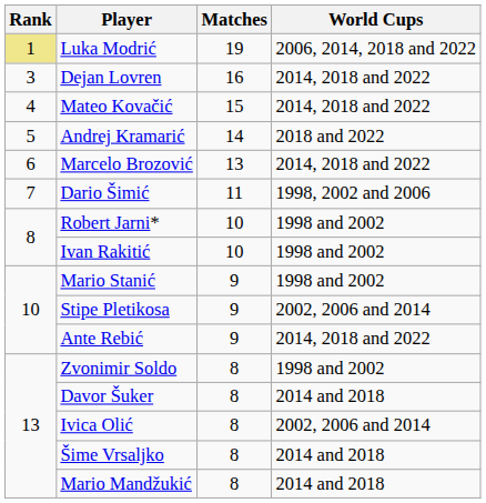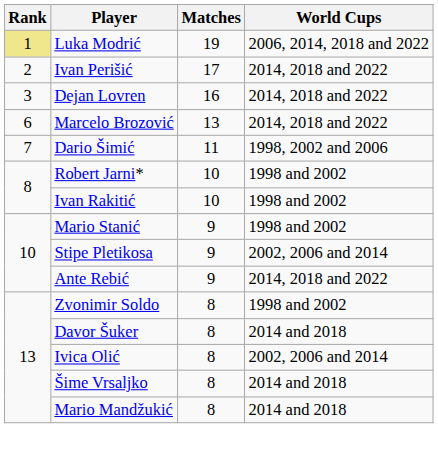 <table class="wikitable sortable" style="text-align: left;">
 <tr>
 <th>Rank</th>
 <th>Player</th>
 <th>Matches</th>
 <th>World Cups</th>
 </tr>
 <tr>
 <td align=center style="background: khaki;">1</td>
 <td><a href='#'>Luka Modrić</a></td>
 <td align=center>19</td>
 <td>2006, 2014, 2018 and 2022</td>
 </tr>
 <tr>
+<td align=center>2</td>
+<td><a href='#'>Ivan Perišić</a></td>
+<td align=center>17</td>
+<td>2014, 2018 and 2022</td>
+</tr>
+<tr>
 <td align=center>3</td>
 <td><a href='#'>Dejan Lovren</a></td>
 <td align=center>16</td>
 <td>2014, 2018 and 2022</td>
-</tr>
-<tr>
-<td align=center>4</td>
-<td><a href='#'>Mateo Kovačić</a></td>
-<td align=center>15</td>
-<td>2014, 2018 and 2022</td>
-</tr>
-<tr>
-<td align=center>5</td>
-<td><a href='#'>Andrej Kramarić</a></td>
-<td align=center>14</td>
-<td>2018 and 2022</td>
 </tr>
 <tr>
 <td align=center>6</td>
 <td><a href='#'>Marcelo Brozović</a></td>
 <td align=center>13</td>
 <td>2014, 2018 and 2022</td>
 </tr>
 <tr>
 <td align=center>7</td>
 <td><a href='#'>Dario Šimić</a></td>
 <td align=center>11</td>
 <td>1998, 2002 and 2006</td>
 </tr>
 <tr>
 <td rowspan=2 align=center>8</td>
 <td><a href='#'>Robert Jarni</a>*</td>
 <td align=center>10</td>
 <td>1998 and 2002</td>
 </tr>
 <tr>
 <td><a href='#'>Ivan Rakitić</a></td>
 <td align=center>10</td>
 <td>1998 and 2002</td>
 </tr>
 <tr>
 <td rowspan=3 align=center>10</td>
 <td><a href='#'>Mario Stanić</a></td>
 <td align=center>9</td>
 <td>1998 and 2002</td>
 </tr>
 <tr>
 <td><a href='#'>Stipe Pletikosa</a></td>
 <td align=center>9</td>
 <td>2002, 2006 and 2014</td>
 </tr>
 <tr>
 <td><a href='#'>Ante Rebić</a></td>
 <td align=center>9</td>
 <td>2014, 2018 and 2022</td>
 </tr>
 <tr>
 <td rowspan=5 align=center>13</td>
 <td><a href='#'>Zvonimir Soldo</a></td>
 <td align=center>8</td>
 <td>1998 and 2002</td>
 </tr>
 <tr>
 <td><a href='#'>Davor Šuker</a></td>
 <td align=center>8</td>
 <td>2014 and 2018</td>
 </tr>
 <tr>
 <td><a href='#'>Ivica Olić</a></td>
 <td align=center>8</td>
 <td>2002, 2006 and 2014</td>
 </tr>
 <tr>
 <td><a href='#'>Šime Vrsaljko</a></td>
 <td align=center>8</td>
 <td>2014 and 2018</td>
 </tr>
 <tr>
 <td><a href='#'>Mario Mandžukić</a></td>
 <td align=center>8</td>
 <td>2014 and 2018</td>
 </tr>
 </table>
